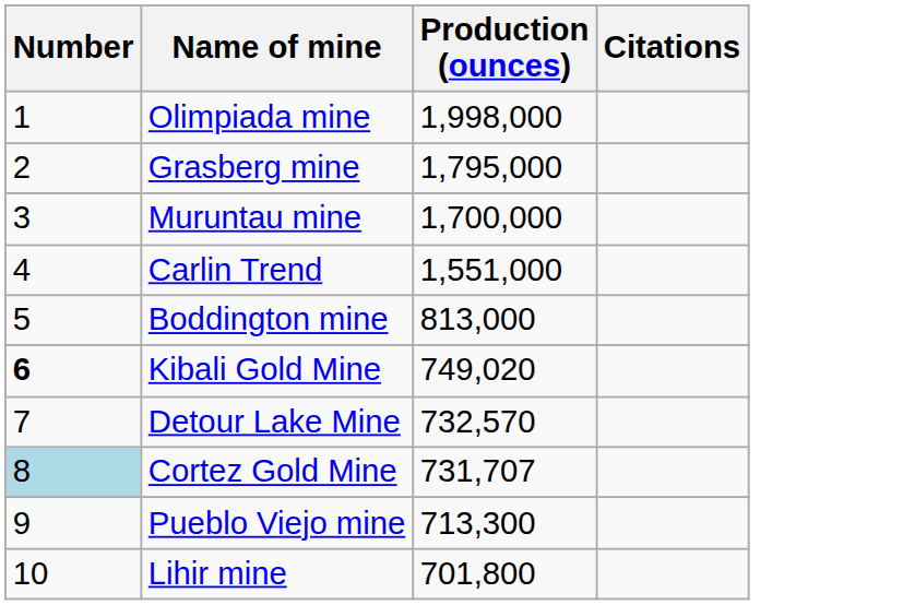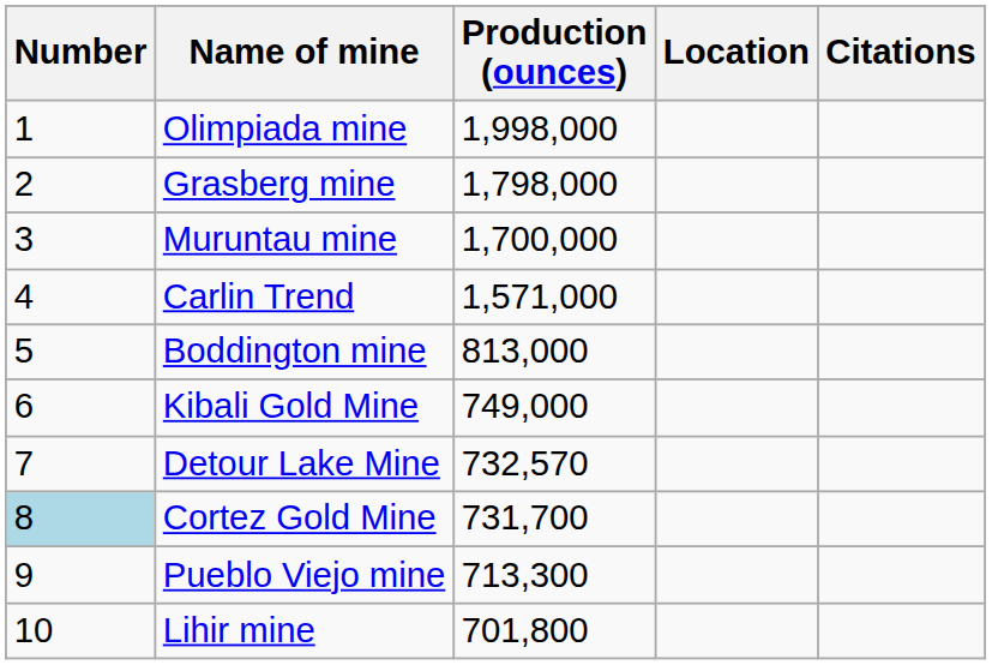 <table class="wikitable">
 <tr>
 <th>Number</th>
 <th>Name of mine</th>
 <th>Production<br>(<a href='#'>ounces</a>)</th>
+<th>Location</th>
 <th>Citations</th>
 </tr>
 <tr>
 <td>1</td>
 <td><a href='#'>Olimpiada mine</a></td>
 <td>1,998,000</td>
 <td></td>
+<td></td>
 </tr>
 <tr>
 <td>2</td>
 <td><a href='#'>Grasberg mine</a></td>
-<td>1,795,000</td>
+<td>1,798,000</td>
+<td></td>
 <td></td>
 </tr>
 <tr>
 <td>3</td>
 <td><a href='#'>Muruntau mine</a></td>
 <td>1,700,000</td>
 <td></td>
+<td></td>
 </tr>
 <tr>
 <td>4</td>
 <td><a href='#'>Carlin Trend</a></td>
-<td>1,551,000</td>
+<td>1,571,000</td>
+<td></td>
 <td></td>
 </tr>
 <tr>
 <td>5</td>
 <td><a href='#'>Boddington mine</a></td>
 <td>813,000</td>
 <td></td>
+<td></td>
 </tr>
 <tr>
-<td><strong>6</strong></td>
+<td>6</td>
 <td><a href='#'>Kibali Gold Mine</a></td>
-<td>749,020</td>
+<td>749,000</td>
+<td></td>
 <td></td>
 </tr>
 <tr>
 <td>7</td>
 <td><a href='#'>Detour Lake Mine</a></td>
 <td>732,570</td>
 <td></td>
+<td></td>
 </tr>
 <tr>
 <td style="background: lightblue;">8</td>
 <td><a href='#'>Cortez Gold Mine</a></td>
-<td>731,707</td>
+<td>731,700</td>
+<td></td>
 <td></td>
 </tr>
 <tr>
 <td>9</td>
 <td><a href='#'>Pueblo Viejo mine</a></td>
 <td>713,300</td>
 <td></td>
+<td></td>
 </tr>
 <tr>
 <td>10</td>
 <td><a href='#'>Lihir mine</a></td>
 <td>701,800</td>
 <td></td>
+<td></td>
 </tr>
 </table>
